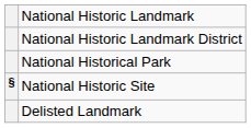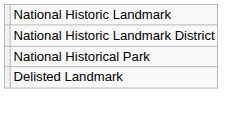 <table class="wikitable">
 <tr>
 <th></th>
 <td>National Historic Landmark</td>
 </tr>
 <tr>
 <th><sup></sup></th>
 <td>National Historic Landmark District</td>
 </tr>
 <tr>
 <th><sup></sup></th>
 <td>National Historical Park</td>
 </tr>
 <tr>
-<th><sup>§</sup></th>
-<td>National Historic Site</td>
-</tr>
-<tr>
 <th><sup></sup></th>
 <td>Delisted Landmark</td>
 </tr>
 </table>
